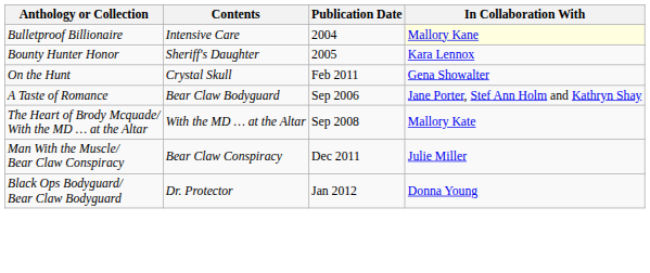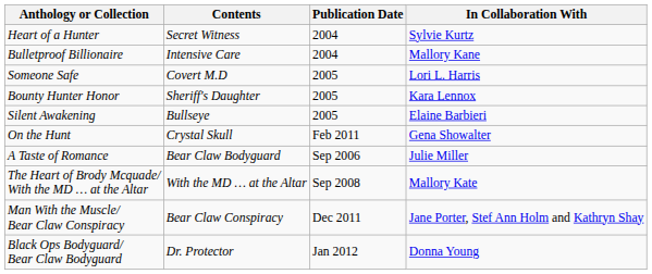 <table class="wikitable">
 <tr>
 <th>Anthology or Collection</th>
 <th>Contents</th>
 <th>Publication Date</th>
 <th>In Collaboration With</th>
 </tr>
 <tr>
+<td><em>Heart of a Hunter</em></td>
+<td><em>Secret Witness</em></td>
+<td>2004</td>
+<td><a href='#'>Sylvie Kurtz</a></td>
+</tr>
+<tr>
 <td><em>Bulletproof Billionaire</em></td>
 <td><em>Intensive Care</em></td>
 <td>2004</td>
-<td style="background: lightyellow;"><a href='#'>Mallory Kane</a></td>
+<td><a href='#'>Mallory Kane</a></td>
+</tr>
+<tr>
+<td><em>Someone Safe</em></td>
+<td><em>Covert M.D</em></td>
+<td>2005</td>
+<td><a href='#'>Lori L. Harris</a></td>
 </tr>
 <tr>
 <td><em>Bounty Hunter Honor</em></td>
 <td><em>Sheriff's Daughter</em></td>
 <td>2005</td>
 <td><a href='#'>Kara Lennox</a></td>
+</tr>
+<tr>
+<td><em>Silent Awakening</em></td>
+<td><em>Bullseye</em></td>
+<td>2005</td>
+<td><a href='#'>Elaine Barbieri</a></td>
 </tr>
 <tr>
 <td><em>On the Hunt</em></td>
 <td><em>Crystal Skull</em></td>
 <td>Feb 2011</td>
 <td><a href='#'>Gena Showalter</a></td>
 </tr>
 <tr>
 <td><em>A Taste of Romance</em></td>
 <td><em>Bear Claw Bodyguard</em></td>
 <td>Sep 2006</td>
-<td><a href='#'>Jane Porter</a>, <a href='#'>Stef Ann Holm</a> and <a href='#'>Kathryn Shay</a></td>
+<td><a href='#'>Julie Miller</a></td>
 </tr>
 <tr>
 <td><em>The Heart of Brody Mcquade/</em><br><em>With the MD … at the Altar</em></td>
 <td><em>With the MD … at the Altar</em></td>
 <td>Sep 2008</td>
 <td><a href='#'>Mallory Kate</a></td>
 </tr>
 <tr>
 <td><em>Man With the Muscle/</em><br><em>Bear Claw Conspiracy</em></td>
 <td><em>Bear Claw Conspiracy</em></td>
 <td>Dec 2011</td>
-<td><a href='#'>Julie Miller</a></td>
+<td><a href='#'>Jane Porter</a>, <a href='#'>Stef Ann Holm</a> and <a href='#'>Kathryn Shay</a></td>
 </tr>
 <tr>
 <td><em>Black Ops Bodyguard/</em><br><em>Bear Claw Bodyguard</em></td>
 <td><em>Dr. Protector</em></td>
 <td>Jan 2012</td>
 <td><a href='#'>Donna Young</a></td>
 </tr>
 </table>
